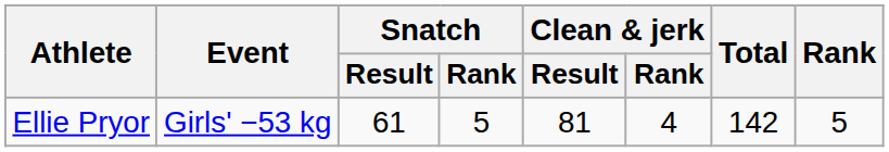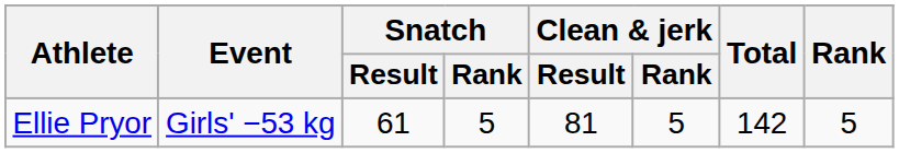 <table class="wikitable" style="font-size:90%">
 <tr>
 <th rowspan="2">Athlete</th>
 <th rowspan="2">Event</th>
 <th colspan="2">Snatch</th>
 <th colspan="2">Clean & jerk</th>
 <th rowspan="2">Total</th>
 <th rowspan="2">Rank</th>
 </tr>
 <tr style="font-size:95%">
 <th>Result</th>
 <th>Rank</th>
 <th>Result</th>
 <th>Rank</th>
 </tr>
 <tr align=center>
 <td align=left><a href='#'>Ellie Pryor</a></td>
 <td align=left><a href='#'>Girls' −53 kg</a></td>
 <td>61</td>
 <td>5</td>
 <td>81</td>
-<td>4</td>
+<td>5</td>
 <td>142</td>
 <td>5</td>
 </tr>
 </table>
